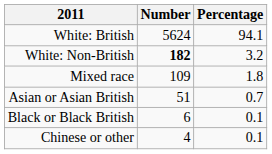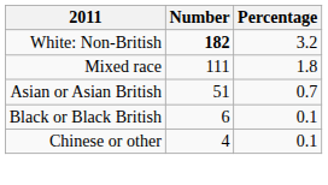 <table class="wikitable sortable"  style="left; line-height:1.0em; border:1px #000; margin-left:0; text-align:right;">
 <tr>
 <th>2011</th>
 <th>Number</th>
 <th>Percentage</th>
-</tr>
-<tr>
-<td>White: British</td>
-<td>5624</td>
-<td>94.1</td>
 </tr>
 <tr>
 <td>White: Non-British</td>
 <td><strong>182</strong></td>
 <td>3.2</td>
 </tr>
 <tr>
 <td>Mixed race</td>
-<td>109</td>
+<td>111</td>
 <td>1.8</td>
 </tr>
 <tr>
 <td>Asian or Asian British</td>
 <td>51</td>
 <td>0.7</td>
 </tr>
 <tr>
 <td>Black or Black British</td>
 <td>6</td>
 <td>0.1</td>
 </tr>
 <tr>
 <td>Chinese or other</td>
 <td>4</td>
 <td>0.1</td>
 </tr>
 <tr>
 </tr>
 </table>
